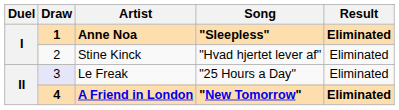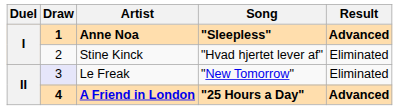 <table class="sortable wikitable" style="margin: 1em auto 1em auto; text-align:center">
 <tr>
 <th>Duel</th>
 <th>Draw</th>
 <th>Artist</th>
 <th>Song</th>
 <th>Result</th>
 </tr>
 <tr style="font-weight:bold; background:navajowhite">
 <th scope="row" rowspan="2">I</th>
 <td>1</td>
 <td style="text-align:left;">Anne Noa</td>
 <td style="text-align:left;">"Sleepless"</td>
-<td>Eliminated</td>
+<td>Advanced</td>
 </tr>
 <tr>
 <td>2</td>
 <td style="text-align:left;">Stine Kinck</td>
 <td style="text-align:left;">"Hvad hjertet lever af"</td>
 <td>Eliminated</td>
 </tr>
 <tr>
 <th scope="row" rowspan="2">II</th>
 <td style="background: lavender;">3</td>
 <td style="text-align:left;">Le Freak</td>
-<td style="text-align:left;">"25 Hours a Day"</td>
+<td style="text-align:left;">"<a href='#'>New Tomorrow</a>"</td>
 <td>Eliminated</td>
 </tr>
 <tr style="font-weight:bold;background:navajowhite">
 <td>4</td>
 <td style="text-align:left;"><a href='#'>A Friend in London</a></td>
-<td style="text-align:left;">"<a href='#'>New Tomorrow</a>"</td>
-<td>Eliminated</td>
+<td style="text-align:left;">"25 Hours a Day"</td>
+<td>Advanced</td>
 </tr>
 </table>
